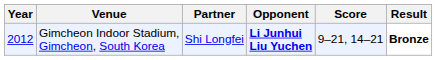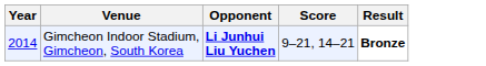 <table class="sortable wikitable" style="font-size: 90%;">
 <tr>
 <th>Year</th>
 <th>Venue</th>
-<th>Partner</th>
 <th>Opponent</th>
 <th>Score</th>
 <th>Result</th>
 </tr>
 <tr style="background:#ECF2FF">
-<td align="center"><a href='#'>2012</a></td>
+<td align="center"><a href='#'>2014</a></td>
 <td align="left">Gimcheon Indoor Stadium,<br><a href='#'>Gimcheon</a>, <a href='#'>South Korea</a></td>
-<td align="left"> <a href='#'>Shi Longfei</a></td>
 <td align="left"><strong> <a href='#'>Li Junhui</a> <br>  <a href='#'>Liu Yuchen</a></strong></td>
 <td align="left">9–21, 14–21</td>
 <td style="text-align:left; background:white"> <strong>Bronze</strong></td>
 </tr>
 </table>
